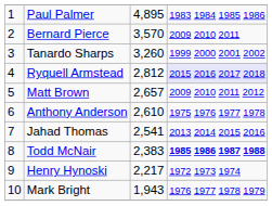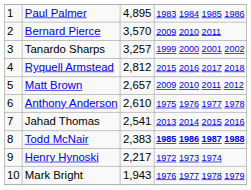 <table class="wikitable">
 <tr>
 </tr>
 <tr>
 <td>1</td>
 <td><a href='#'>Paul Palmer</a></td>
 <td>4,895</td>
 <td style="font-size:80%;"><a href='#'>1983</a> <a href='#'>1984</a> <a href='#'>1985</a> <a href='#'>1986</a></td>
 </tr>
 <tr>
 <td>2</td>
 <td><a href='#'>Bernard Pierce</a></td>
 <td>3,570</td>
 <td style="font-size:80%;"><a href='#'>2009</a> <a href='#'>2010</a> <a href='#'>2011</a></td>
 </tr>
 <tr>
 <td>3</td>
 <td>Tanardo Sharps</td>
-<td>3,260</td>
+<td>3,257</td>
 <td style="font-size:80%;"><a href='#'>1999</a> <a href='#'>2000</a> <a href='#'>2001</a> <a href='#'>2002</a></td>
 </tr>
 <tr>
 <td>4</td>
 <td><a href='#'>Ryquell Armstead</a></td>
 <td>2,812</td>
-<td style="background: lavender; font-size:80%;"><a href='#'>2015</a> <a href='#'>2016</a> <a href='#'>2017</a> <a href='#'>2018</a></td>
+<td style="font-size:80%;"><a href='#'>2015</a> <a href='#'>2016</a> <a href='#'>2017</a> <a href='#'>2018</a></td>
 </tr>
 <tr>
 <td>5</td>
 <td><a href='#'>Matt Brown</a></td>
 <td>2,657</td>
 <td style="font-size:80%;"><a href='#'>2009</a> <a href='#'>2010</a> <a href='#'>2011</a> <a href='#'>2012</a></td>
 </tr>
 <tr>
 <td>6</td>
 <td><a href='#'>Anthony Anderson</a></td>
 <td>2,610</td>
 <td style="font-size:80%;"><a href='#'>1975</a> <a href='#'>1976</a> <a href='#'>1977</a> <a href='#'>1978</a></td>
 </tr>
 <tr>
 <td>7</td>
 <td>Jahad Thomas</td>
 <td>2,541</td>
 <td style="font-size:80%;"><a href='#'>2013</a> <a href='#'>2014</a> <a href='#'>2015</a> <a href='#'>2016</a></td>
 </tr>
 <tr>
 <td>8</td>
 <td><a href='#'>Todd McNair</a></td>
 <td>2,383</td>
 <td style="font-size:80%;"><strong><a href='#'>1985</a> <a href='#'>1986</a> <a href='#'>1987</a> <a href='#'>1988</a></strong></td>
 </tr>
 <tr>
 <td>9</td>
 <td><a href='#'>Henry Hynoski</a></td>
 <td>2,217</td>
 <td style="font-size:80%;"><a href='#'>1972</a> <a href='#'>1973</a> <a href='#'>1974</a></td>
 </tr>
 <tr>
 <td>10</td>
 <td>Mark Bright</td>
 <td>1,943</td>
 <td style="font-size:80%;"><a href='#'>1976</a> <a href='#'>1977</a> <a href='#'>1978</a> <a href='#'>1979</a></td>
 </tr>
 <tr>
 </tr>
 </table>
